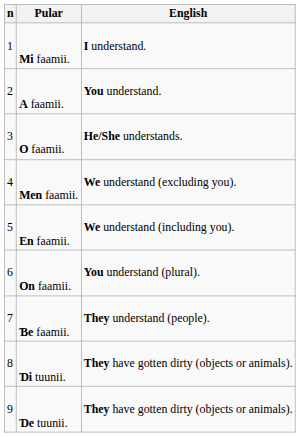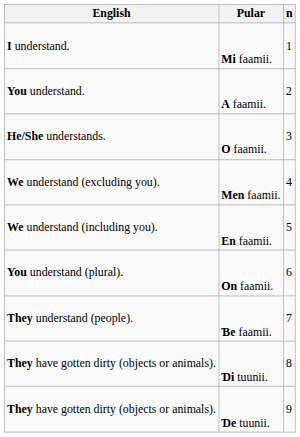 <table class="wikitable">
 <tr>
+<th>English</th>
+<th>Pular</th>
 <th>n</th>
-<th>Pular</th>
-<th>English</th>
 </tr>
 <tr>
+<td><strong>I</strong> understand.</td>
+<td><br><small></small><br><strong>Mi</strong> faamii.</td>
 <td>1</td>
-<td><br><small></small><br><strong>Mi</strong> faamii.</td>
-<td><strong>I</strong> understand.</td>
 </tr>
 <tr>
+<td><strong>You</strong> understand.</td>
+<td><br><small></small><br><strong>A</strong> faamii.</td>
 <td>2</td>
-<td><br><small></small><br><strong>A</strong> faamii.</td>
-<td><strong>You</strong> understand.</td>
 </tr>
 <tr>
+<td><strong>He/She</strong> understands.</td>
+<td><br><small></small><br><strong>O</strong> faamii.</td>
 <td>3</td>
-<td><br><small></small><br><strong>O</strong> faamii.</td>
-<td><strong>He/She</strong> understands.</td>
 </tr>
 <tr>
+<td><strong>We</strong> understand (excluding you).</td>
+<td><br><small></small><br><strong>Men</strong> faamii.</td>
 <td>4</td>
-<td><br><small></small><br><strong>Men</strong> faamii.</td>
-<td><strong>We</strong> understand (excluding you).</td>
 </tr>
 <tr>
+<td><strong>We</strong> understand (including you).</td>
+<td><br><small></small><br><strong>En</strong> faamii.</td>
 <td>5</td>
-<td><br><small></small><br><strong>En</strong> faamii.</td>
-<td><strong>We</strong> understand (including you).</td>
 </tr>
 <tr>
+<td><strong>You</strong> understand (plural).</td>
+<td><br><small></small><br><strong>On</strong> faamii.</td>
 <td>6</td>
-<td><br><small></small><br><strong>On</strong> faamii.</td>
-<td><strong>You</strong> understand (plural).</td>
 </tr>
 <tr>
+<td><strong>They</strong> understand (people).</td>
+<td><br><small></small><br><strong>Ɓe</strong> faamii.</td>
 <td>7</td>
-<td><br><small></small><br><strong>Ɓe</strong> faamii.</td>
-<td><strong>They</strong> understand (people).</td>
 </tr>
 <tr>
+<td><strong>They</strong> have gotten dirty (objects or animals).</td>
+<td><br><small></small><br><strong>Ɗi</strong> tuunii.</td>
 <td>8</td>
-<td><br><small></small><br><strong>Ɗi</strong> tuunii.</td>
-<td><strong>They</strong> have gotten dirty (objects or animals).</td>
 </tr>
 <tr>
+<td><strong>They</strong> have gotten dirty (objects or animals).</td>
+<td><br><small></small><br><strong>Ɗe</strong> tuunii.</td>
 <td>9</td>
-<td><br><small></small><br><strong>Ɗe</strong> tuunii.</td>
-<td><strong>They</strong> have gotten dirty (objects or animals).</td>
 </tr>
 </table>
